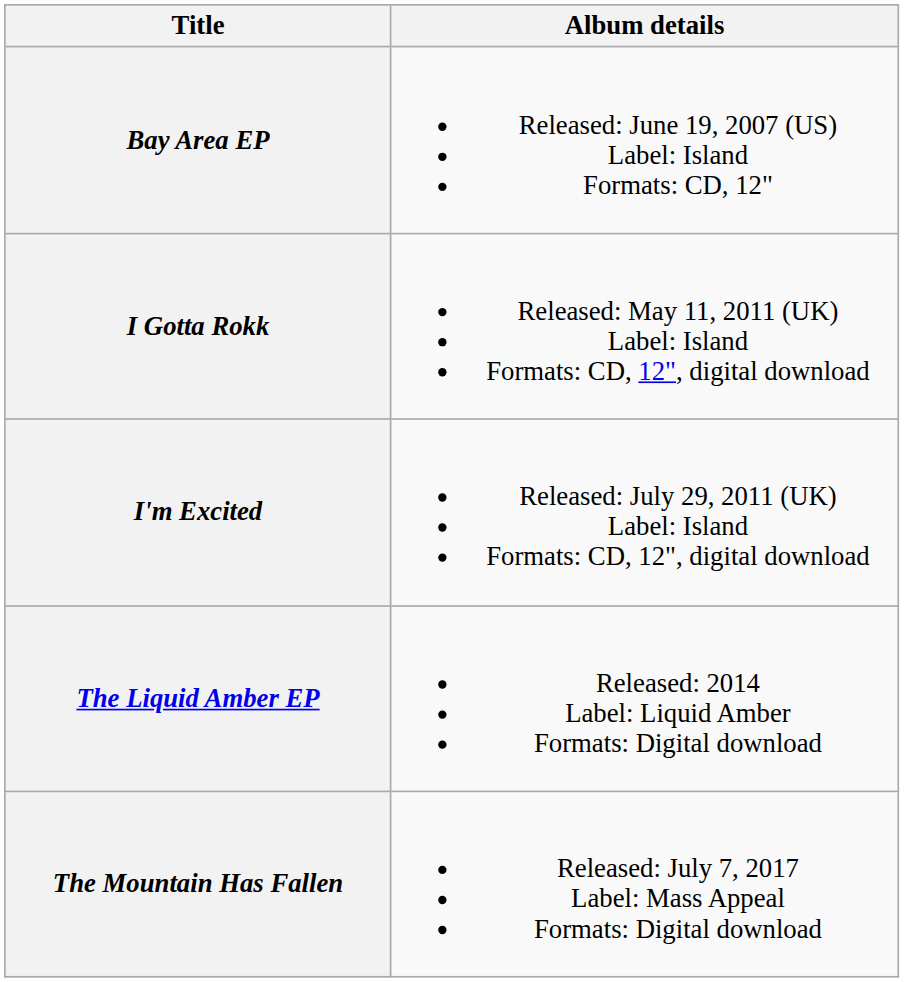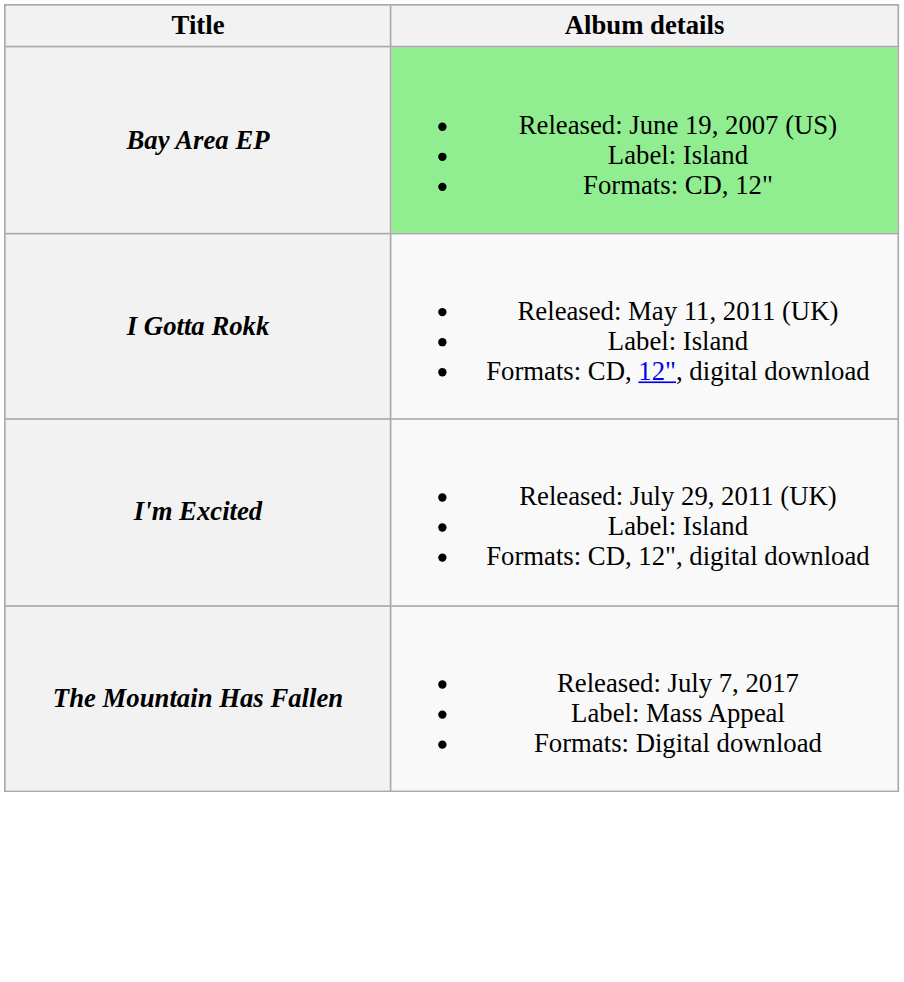 <table class="wikitable plainrowheaders" style="text-align:center;">
 <tr>
 <th scope="col" style="width:14em;">Title</th>
 <th scope="col" style="width:18.5em;">Album details</th>
 </tr>
 <tr>
 <th scope="row"><em>Bay Area EP</em></th>
-<td><br><ul><li>Released: June 19, 2007 <span>(US)</span></li><li>Label: Island</li><li>Formats: CD, 12"</li></ul></td>
+<td style="background: lightgreen;"><br><ul><li>Released: June 19, 2007 <span>(US)</span></li><li>Label: Island</li><li>Formats: CD, 12"</li></ul></td>
 </tr>
 <tr>
 <th scope="row"><em>I Gotta Rokk</em></th>
 <td><br><ul><li>Released: May 11, 2011 <span>(UK)</span></li><li>Label: Island</li><li>Formats: CD, <a href='#'>12"</a>, digital download</li></ul></td>
 </tr>
 <tr>
 <th scope="row"><em>I'm Excited</em></th>
 <td><br><ul><li>Released: July 29, 2011 <span>(UK)</span></li><li>Label: Island</li><li>Formats: CD, 12", digital download</li></ul></td>
 </tr>
 <tr>
-<th scope="row"><em><a href='#'>The Liquid Amber EP</a></em></th>
-<td><br><ul><li>Released: 2014</li><li>Label: Liquid Amber</li><li>Formats: Digital download</li></ul></td>
-</tr>
-<tr>
 <th scope="row"><em>The Mountain Has Fallen</em></th>
 <td><br><ul><li>Released: July 7, 2017</li><li>Label: Mass Appeal</li><li>Formats: Digital download</li></ul></td>
 </tr>
 </table>
